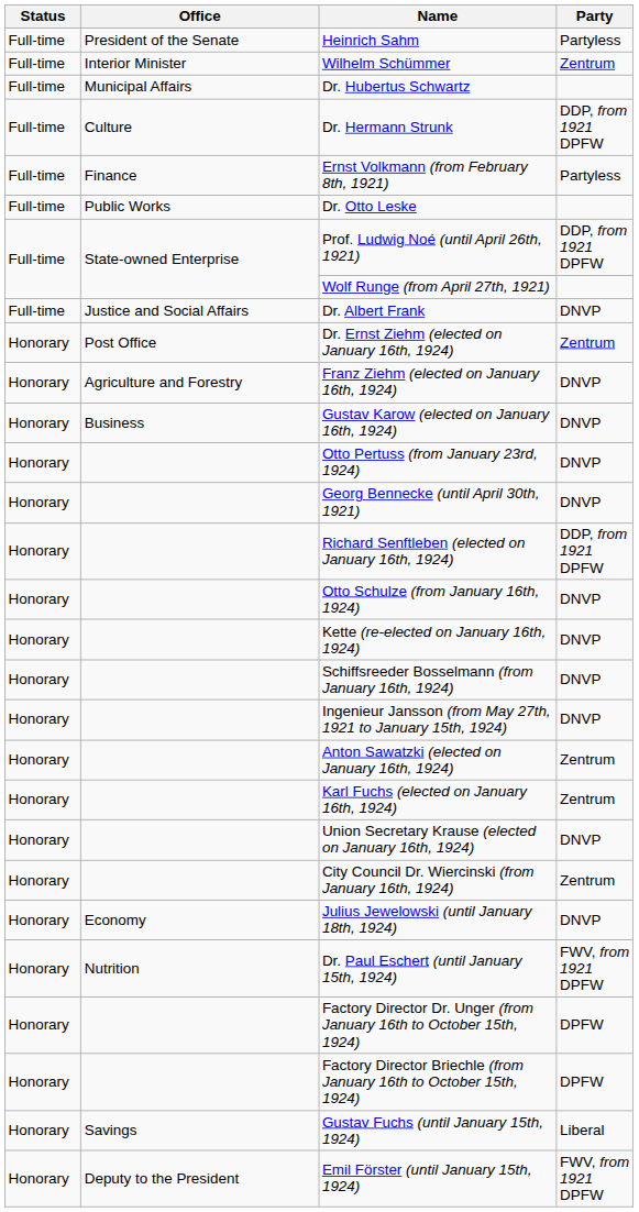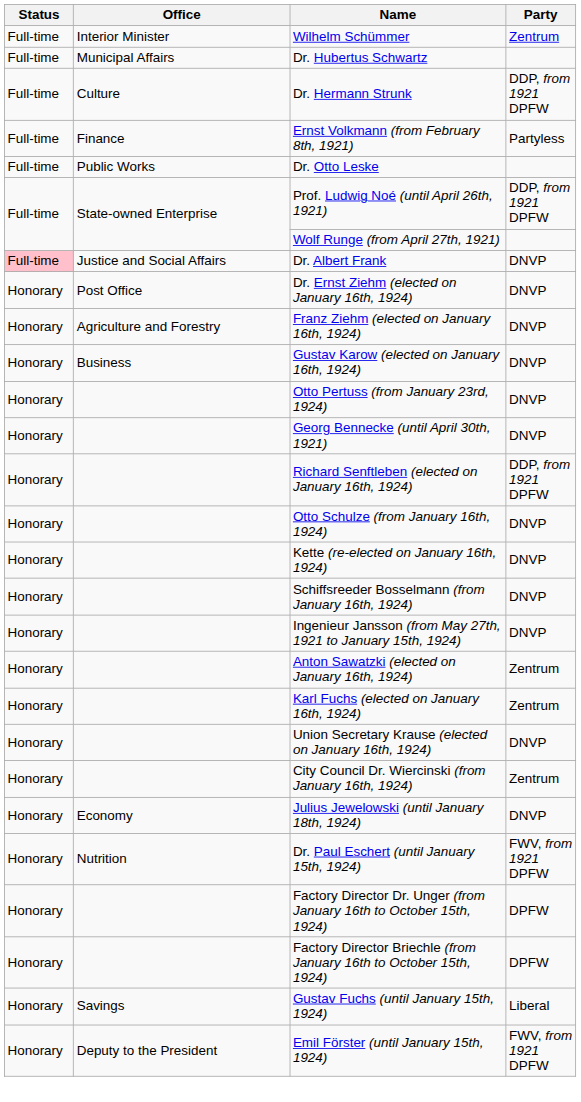 <table class="wikitable">
 <tr>
 <th width="75" bgcolor="#FFDEAD" align="left">Status</th>
 <th width="250" bgcolor="#FFDEAD" align="left">Office</th>
 <th width="250" bgcolor="#FFDEAD" align="left">Name</th>
 <th width="75" bgcolor="#FFDEAD" align="left">Party</th>
-</tr>
-<tr ---->
-<td>Full-time</td>
-<td>President of the Senate</td>
-<td><a href='#'>Heinrich Sahm</a></td>
-<td>Partyless</td>
 </tr>
 <tr ---->
 <td>Full-time</td>
 <td>Interior Minister</td>
 <td><a href='#'>Wilhelm Schümmer</a></td>
 <td><a href='#'>Zentrum</a></td>
 </tr>
 <tr ---->
 <td>Full-time</td>
 <td>Municipal Affairs</td>
 <td>Dr. <a href='#'>Hubertus Schwartz</a></td>
 <td></td>
 </tr>
 <tr ---->
 <td>Full-time</td>
 <td>Culture</td>
 <td>Dr. <a href='#'>Hermann Strunk</a></td>
 <td>DDP, <em>from 1921</em> DPFW</td>
 </tr>
 <tr ---->
 <td>Full-time</td>
 <td>Finance</td>
 <td><a href='#'>Ernst Volkmann</a> <em>(from February 8th, 1921)</em></td>
 <td>Partyless</td>
 </tr>
 <tr ---->
 <td>Full-time</td>
 <td>Public Works</td>
 <td>Dr. <a href='#'>Otto Leske</a></td>
 <td></td>
 </tr>
 <tr ---->
 <td rowspan="2">Full-time</td>
 <td rowspan="2">State-owned Enterprise</td>
 <td>Prof. <a href='#'>Ludwig Noé</a> <em>(until April 26th, 1921)</em></td>
 <td>DDP, <em>from 1921</em> DPFW</td>
 </tr>
 <tr>
 <td><a href='#'>Wolf Runge</a> <em>(from April 27th, 1921)</em></td>
 <td></td>
 </tr>
 <tr ---->
-<td>Full-time</td>
+<td style="background: pink;">Full-time</td>
 <td>Justice and Social Affairs</td>
 <td>Dr. <a href='#'>Albert Frank</a></td>
 <td>DNVP</td>
 </tr>
 <tr ---->
 <td>Honorary</td>
 <td>Post Office</td>
 <td>Dr. <a href='#'>Ernst Ziehm</a> <em>(elected on January 16th, 1924)</em></td>
-<td><a href='#'>Zentrum</a></td>
+<td>DNVP</td>
 </tr>
 <tr ---->
 <td>Honorary</td>
 <td>Agriculture and Forestry</td>
 <td><a href='#'>Franz Ziehm</a> <em>(elected on January 16th, 1924)</em></td>
 <td>DNVP</td>
 </tr>
 <tr ---->
 <td>Honorary</td>
 <td>Business</td>
 <td><a href='#'>Gustav Karow</a> <em>(elected on January 16th, 1924)</em></td>
 <td>DNVP</td>
 </tr>
 <tr ---->
 <td>Honorary</td>
 <td></td>
 <td><a href='#'>Otto Pertuss</a> <em>(from January 23rd, 1924)</em></td>
 <td>DNVP</td>
 </tr>
 <tr ---->
 <td>Honorary</td>
 <td></td>
 <td><a href='#'>Georg Bennecke</a> <em>(until April 30th, 1921)</em></td>
 <td>DNVP</td>
 </tr>
 <tr ---->
 <td>Honorary</td>
 <td></td>
 <td><a href='#'>Richard Senftleben</a> <em>(elected on January 16th, 1924)</em></td>
 <td>DDP, <em>from 1921</em> DPFW</td>
 </tr>
 <tr ---->
 <td>Honorary</td>
 <td></td>
 <td><a href='#'>Otto Schulze</a> <em>(from January 16th, 1924)</em></td>
 <td>DNVP</td>
 </tr>
 <tr ---->
 <td>Honorary</td>
 <td></td>
 <td>Kette <em>(re-elected on January 16th, 1924)</em></td>
 <td>DNVP</td>
 </tr>
 <tr ---->
 <td>Honorary</td>
 <td></td>
 <td>Schiffsreeder Bosselmann <em>(from January 16th, 1924)</em></td>
 <td>DNVP</td>
 </tr>
 <tr ---->
 <td>Honorary</td>
 <td></td>
 <td>Ingenieur Jansson <em>(from May 27th, 1921 to January 15th, 1924)</em></td>
 <td>DNVP</td>
 </tr>
 <tr ---->
 <td>Honorary</td>
 <td></td>
 <td><a href='#'>Anton Sawatzki</a> <em>(elected on January 16th, 1924)</em></td>
 <td>Zentrum</td>
 </tr>
 <tr ---->
 <td>Honorary</td>
 <td></td>
 <td><a href='#'>Karl Fuchs</a> <em>(elected on January 16th, 1924)</em></td>
 <td>Zentrum</td>
 </tr>
 <tr ---->
 <td>Honorary</td>
 <td></td>
 <td>Union Secretary Krause <em>(elected on January 16th, 1924)</em></td>
 <td>DNVP</td>
 </tr>
 <tr ---->
 <td>Honorary</td>
 <td></td>
 <td>City Council Dr. Wiercinski <em>(from January 16th, 1924)</em></td>
 <td>Zentrum</td>
 </tr>
 <tr ---->
 <td>Honorary</td>
 <td>Economy</td>
 <td><a href='#'>Julius Jewelowski</a> <em>(until January 18th, 1924)</em></td>
 <td>DNVP</td>
 </tr>
 <tr ---->
 <td>Honorary</td>
 <td>Nutrition</td>
 <td>Dr. <a href='#'>Paul Eschert</a> <em>(until January 15th, 1924)</em></td>
 <td>FWV, <em>from 1921</em> DPFW</td>
 </tr>
 <tr ---->
 <td>Honorary</td>
 <td></td>
 <td>Factory Director Dr. Unger <em>(from January 16th to October 15th, 1924)</em></td>
 <td>DPFW</td>
 </tr>
 <tr ---->
 <td>Honorary</td>
 <td></td>
 <td>Factory Director Briechle <em>(from January 16th to October 15th, 1924)</em></td>
 <td>DPFW</td>
 </tr>
 <tr ---->
 <td>Honorary</td>
 <td>Savings</td>
 <td><a href='#'>Gustav Fuchs</a> <em>(until January 15th, 1924)</em></td>
 <td>Liberal</td>
 </tr>
 <tr ---->
 <td>Honorary</td>
 <td>Deputy to the President</td>
 <td><a href='#'>Emil Förster</a> <em>(until January 15th, 1924)</em></td>
 <td>FWV, <em>from 1921</em> DPFW</td>
 </tr>
 </table>
